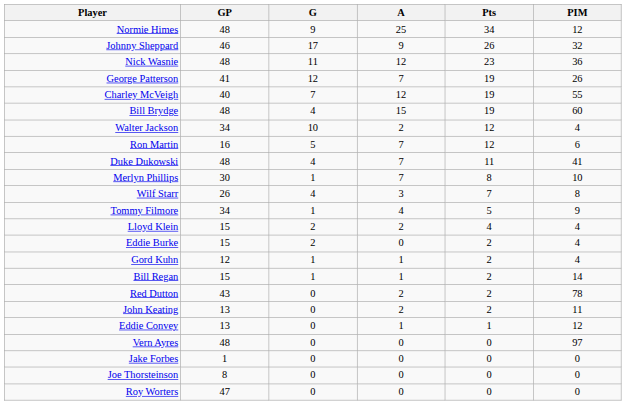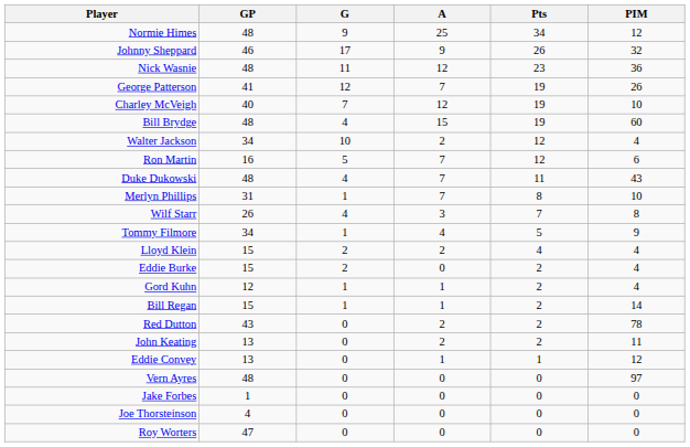 <table class="wikitable sortable" width="60%">
 <tr ALIGN="center">
 <th bgcolor="#DDDDFF" width="10%">Player</th>
 <th bgcolor="#DDDDFF" width="5%">GP</th>
 <th bgcolor="#DDDDFF" width="5%">G</th>
 <th bgcolor="#DDDDFF" width="5%">A</th>
 <th bgcolor="#DDDDFF" width="5%">Pts</th>
 <th bgcolor="#DDDDFF" width="5%">PIM</th>
 </tr>
 <tr align="center">
 <td align="right"><a href='#'>Normie Himes</a></td>
 <td>48</td>
 <td>9</td>
 <td>25</td>
 <td>34</td>
 <td>12</td>
 </tr>
 <tr align="center">
 <td align="right"><a href='#'>Johnny Sheppard</a></td>
 <td>46</td>
 <td>17</td>
 <td>9</td>
 <td>26</td>
 <td>32</td>
 </tr>
 <tr align="center">
 <td align="right"><a href='#'>Nick Wasnie</a></td>
 <td>48</td>
 <td>11</td>
 <td>12</td>
 <td>23</td>
 <td>36</td>
 </tr>
 <tr align="center">
 <td align="right"><a href='#'>George Patterson</a></td>
 <td>41</td>
 <td>12</td>
 <td>7</td>
 <td>19</td>
 <td>26</td>
 </tr>
 <tr align="center">
 <td align="right"><a href='#'>Charley McVeigh</a></td>
 <td>40</td>
 <td>7</td>
 <td>12</td>
 <td>19</td>
-<td>55</td>
+<td>10</td>
 </tr>
 <tr align="center">
 <td align="right"><a href='#'>Bill Brydge</a></td>
 <td>48</td>
 <td>4</td>
 <td>15</td>
 <td>19</td>
 <td>60</td>
 </tr>
 <tr align="center">
 <td align="right"><a href='#'>Walter Jackson</a></td>
 <td>34</td>
 <td>10</td>
 <td>2</td>
 <td>12</td>
 <td>4</td>
 </tr>
 <tr align="center">
 <td align="right"><a href='#'>Ron Martin</a></td>
 <td>16</td>
 <td>5</td>
 <td>7</td>
 <td>12</td>
 <td>6</td>
 </tr>
 <tr align="center">
 <td align="right"><a href='#'>Duke Dukowski</a></td>
 <td>48</td>
 <td>4</td>
 <td>7</td>
 <td>11</td>
-<td>41</td>
+<td>43</td>
 </tr>
 <tr align="center">
 <td align="right"><a href='#'>Merlyn Phillips</a></td>
-<td>30</td>
+<td>31</td>
 <td>1</td>
 <td>7</td>
 <td>8</td>
 <td>10</td>
 </tr>
 <tr align="center">
 <td align="right"><a href='#'>Wilf Starr</a></td>
 <td>26</td>
 <td>4</td>
 <td>3</td>
 <td>7</td>
 <td>8</td>
 </tr>
 <tr align="center">
 <td align="right"><a href='#'>Tommy Filmore</a></td>
 <td>34</td>
 <td>1</td>
 <td>4</td>
 <td>5</td>
 <td>9</td>
 </tr>
 <tr align="center">
 <td align="right"><a href='#'>Lloyd Klein</a></td>
 <td>15</td>
 <td>2</td>
 <td>2</td>
 <td>4</td>
 <td>4</td>
 </tr>
 <tr align="center">
 <td align="right"><a href='#'>Eddie Burke</a></td>
 <td>15</td>
 <td>2</td>
 <td>0</td>
 <td>2</td>
 <td>4</td>
 </tr>
 <tr align="center">
 <td align="right"><a href='#'>Gord Kuhn</a></td>
 <td>12</td>
 <td>1</td>
 <td>1</td>
 <td>2</td>
 <td>4</td>
 </tr>
 <tr align="center">
 <td align="right"><a href='#'>Bill Regan</a></td>
 <td>15</td>
 <td>1</td>
 <td>1</td>
 <td>2</td>
 <td>14</td>
 </tr>
 <tr align="center">
 <td align="right"><a href='#'>Red Dutton</a></td>
 <td>43</td>
 <td>0</td>
 <td>2</td>
 <td>2</td>
 <td>78</td>
 </tr>
 <tr align="center">
 <td align="right"><a href='#'>John Keating</a></td>
 <td>13</td>
 <td>0</td>
 <td>2</td>
 <td>2</td>
 <td>11</td>
 </tr>
 <tr align="center">
 <td align="right"><a href='#'>Eddie Convey</a></td>
 <td>13</td>
 <td>0</td>
 <td>1</td>
 <td>1</td>
 <td>12</td>
 </tr>
 <tr align="center">
 <td align="right"><a href='#'>Vern Ayres</a></td>
 <td>48</td>
 <td>0</td>
 <td>0</td>
 <td>0</td>
 <td>97</td>
 </tr>
 <tr align="center">
 <td align="right"><a href='#'>Jake Forbes</a></td>
 <td>1</td>
 <td>0</td>
 <td>0</td>
 <td>0</td>
 <td>0</td>
 </tr>
 <tr align="center">
 <td align="right"><a href='#'>Joe Thorsteinson</a></td>
-<td>8</td>
+<td>4</td>
 <td>0</td>
 <td>0</td>
 <td>0</td>
 <td>0</td>
 </tr>
 <tr align="center">
 <td align="right"><a href='#'>Roy Worters</a></td>
 <td>47</td>
 <td>0</td>
 <td>0</td>
 <td>0</td>
 <td>0</td>
 </tr>
 </table>
